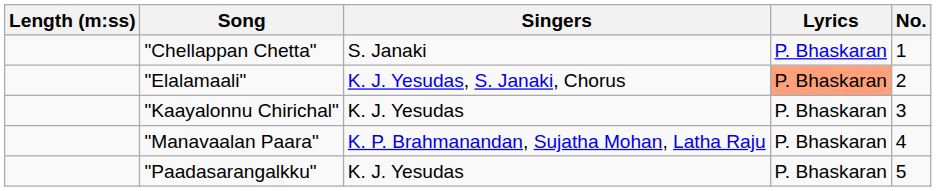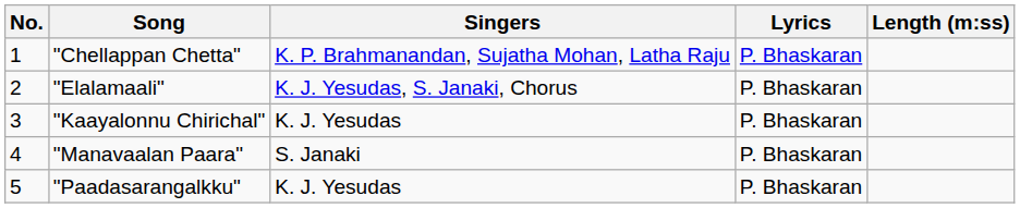 <table class="wikitable" style="font-size:95%;">
 <tr>
-<th>Length (m:ss)</th>
+<th>No.</th>
 <th>Song</th>
 <th>Singers</th>
 <th>Lyrics</th>
-<th>No.</th>
+<th>Length (m:ss)</th>
 </tr>
 <tr>
+<td>1</td>
+<td>"Chellappan Chetta"</td>
+<td><a href='#'>K. P. Brahmanandan</a>, <a href='#'>Sujatha Mohan</a>, <a href='#'>Latha Raju</a></td>
+<td><a href='#'>P. Bhaskaran</a></td>
 <td></td>
-<td>"Chellappan Chetta"</td>
-<td>S. Janaki</td>
-<td><a href='#'>P. Bhaskaran</a></td>
-<td>1</td>
 </tr>
 <tr>
-<td></td>
+<td>2</td>
 <td>"Elalamaali"</td>
 <td><a href='#'>K. J. Yesudas</a>, <a href='#'>S. Janaki</a>, Chorus</td>
-<td style="background: lightsalmon;">P. Bhaskaran</td>
-<td>2</td>
+<td>P. Bhaskaran</td>
+<td></td>
 </tr>
 <tr>
-<td></td>
+<td>3</td>
 <td>"Kaayalonnu Chirichal"</td>
 <td>K. J. Yesudas</td>
 <td>P. Bhaskaran</td>
-<td>3</td>
+<td></td>
 </tr>
 <tr>
+<td>4</td>
+<td>"Manavaalan Paara"</td>
+<td>S. Janaki</td>
+<td>P. Bhaskaran</td>
 <td></td>
-<td>"Manavaalan Paara"</td>
-<td><a href='#'>K. P. Brahmanandan</a>, <a href='#'>Sujatha Mohan</a>, <a href='#'>Latha Raju</a></td>
-<td>P. Bhaskaran</td>
-<td>4</td>
 </tr>
 <tr>
-<td></td>
+<td>5</td>
 <td>"Paadasarangalkku"</td>
 <td>K. J. Yesudas</td>
 <td>P. Bhaskaran</td>
-<td>5</td>
+<td></td>
 </tr>
 </table>
